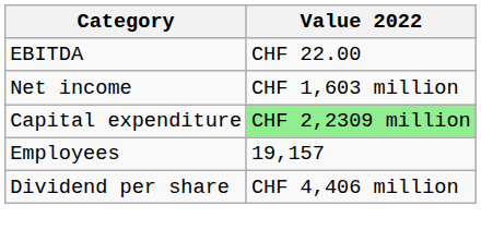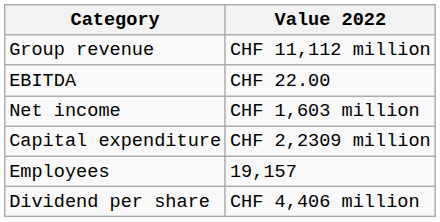 <table class="wikitable">
 <tr>
 <th>Category</th>
 <th>Value 2022</th>
+</tr>
+<tr>
+<td>Group revenue</td>
+<td>CHF 11,112 million</td>
 </tr>
 <tr>
 <td>EBITDA</td>
 <td>CHF 22.00</td>
 </tr>
 <tr>
 <td>Net income</td>
 <td>CHF 1,603 million</td>
 </tr>
 <tr>
 <td>Capital expenditure</td>
-<td style="background: lightgreen;">CHF 2,2309 million</td>
+<td>CHF 2,2309 million</td>
 </tr>
 <tr>
 <td>Employees</td>
 <td>19,157</td>
 </tr>
 <tr>
 <td>Dividend per share</td>
 <td>CHF 4,406 million</td>
 </tr>
 </table>
